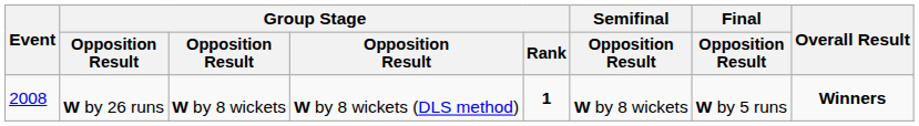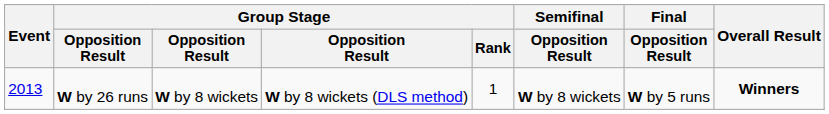 <table class=wikitable style=font-size:90%;text-align:center>
 <tr>
 <th rowspan=2>Event</th>
 <th colspan=4>Group Stage</th>
 <th>Semifinal</th>
 <th>Final</th>
 <th rowspan=2>Overall Result</th>
 </tr>
 <tr style=font-size:95%>
 <th>Opposition<br>Result</th>
 <th>Opposition<br>Result</th>
 <th>Opposition<br>Result</th>
 <th>Rank</th>
 <th>Opposition<br>Result</th>
 <th>Opposition<br>Result</th>
 </tr>
 <tr>
-<td align=left><a href='#'>2008</a></td>
+<td align=left><a href='#'>2013</a></td>
 <td><br><strong>W</strong> by 26 runs</td>
 <td><br><strong>W</strong> by 8 wickets</td>
 <td><br><strong>W</strong> by 8 wickets (<a href='#'>DLS method</a>)</td>
-<td><strong>1</strong></td>
+<td>1</td>
 <td><br><strong>W</strong> by 8 wickets</td>
 <td><br><strong>W</strong> by 5 runs</td>
 <td><strong>Winners</strong></td>
 </tr>
 </table>
